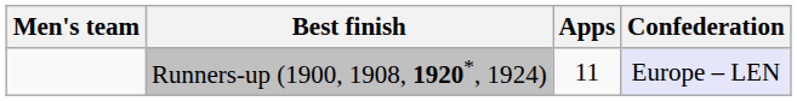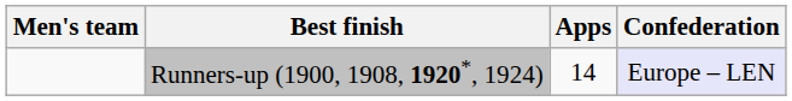 <table class="wikitable" style="text-align: center; font-size: 90%; margin-left: 1em;">
 <tr>
 <th>Men's team</th>
 <th>Best finish</th>
 <th>Apps</th>
 <th>Confederation</th>
 </tr>
 <tr>
 <td style="text-align: left;"></td>
 <td style="background-color: silver; text-align: left;">Runners-up (1900, 1908, <strong>1920</strong><sup>*</sup>, 1924)</td>
-<td>11</td>
+<td>14</td>
 <td style="background: lavender;">Europe – LEN</td>
 </tr>
 </table>
